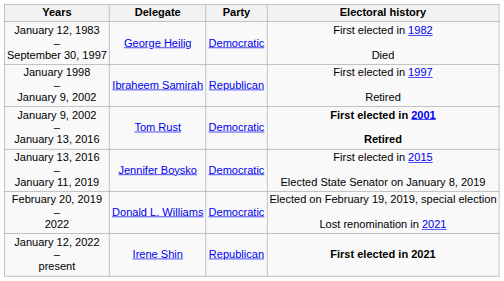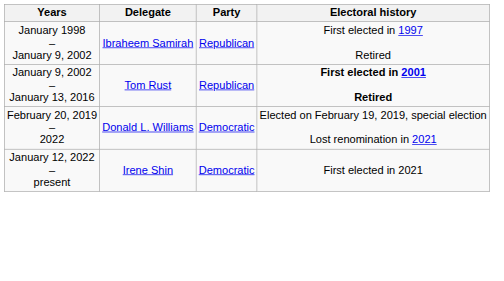 <table class=wikitable style="text-align:center">
 <tr valign=bottom>
 <th>Years</th>
 <th colspan=1>Delegate</th>
 <th>Party</th>
 <th>Electoral history</th>
-</tr>
-<tr>
-<td nowrap><span>January 12, 1983</span><br>–<br><span>September 30, 1997</span></td>
-<td><a href='#'>George Heilig</a></td>
-<td><a href='#'>Democratic</a></td>
-<td>First elected in <a href='#'>1982</a><br><br>Died</td>
 </tr>
 <tr>
 <td nowrap><span>January 1998</span><br>–<br><span>January 9, 2002</span></td>
 <td><a href='#'>Ibraheem Samirah</a></td>
 <td><a href='#'>Republican</a></td>
 <td>First elected in <a href='#'>1997</a><br><br>Retired</td>
 </tr>
 <tr>
 <td nowrap><span>January 9, 2002</span><br>–<br><span>January 13, 2016</span></td>
 <td><a href='#'>Tom Rust</a></td>
-<td><a href='#'>Democratic</a></td>
+<td><a href='#'>Republican</a></td>
 <td><strong>First elected in <a href='#'>2001</a><br><br>Retired</strong></td>
-</tr>
-<tr>
-<td nowrap><span>January 13, 2016</span><br>–<br><span>January 11, 2019</span></td>
-<td><a href='#'>Jennifer Boysko</a></td>
-<td><a href='#'>Democratic</a></td>
-<td>First elected in <a href='#'>2015</a><br><br>Elected State Senator on January 8, 2019</td>
 </tr>
 <tr>
 <td><span>February 20, 2019</span><br>–<br><span>2022</span></td>
 <td><a href='#'>Donald L. Williams</a></td>
 <td><a href='#'>Democratic</a></td>
 <td>Elected on February 19, 2019, special election<br><br>Lost renomination in <a href='#'>2021</a></td>
 </tr>
 <tr>
 <td><span>January 12, 2022</span><br>–<br><span>present</span></td>
 <td><a href='#'>Irene Shin</a></td>
-<td><a href='#'>Republican</a></td>
-<td><strong>First elected in 2021</strong></td>
+<td><a href='#'>Democratic</a></td>
+<td>First elected in 2021</td>
 </tr>
 </table>
